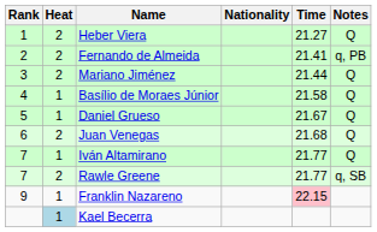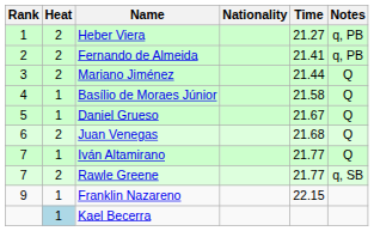 <table class="wikitable sortable" style="text-align:center">
 <tr>
 <th>Rank</th>
 <th>Heat</th>
 <th>Name</th>
 <th>Nationality</th>
 <th>Time</th>
 <th>Notes</th>
 </tr>
 <tr bgcolor=ccffcc>
 <td>1</td>
 <td>2</td>
 <td align=left><a href='#'>Heber Viera</a></td>
 <td align=left></td>
 <td>21.27</td>
-<td>Q</td>
+<td>q, PB</td>
 </tr>
 <tr bgcolor=ccffcc>
 <td>2</td>
 <td>2</td>
 <td align=left><a href='#'>Fernando de Almeida</a></td>
 <td align=left></td>
 <td>21.41</td>
 <td>q, PB</td>
 </tr>
 <tr bgcolor=ccffcc>
 <td>3</td>
 <td>2</td>
 <td align=left><a href='#'>Mariano Jiménez</a></td>
 <td align=left></td>
 <td>21.44</td>
 <td>Q</td>
 </tr>
 <tr bgcolor=ccffcc>
 <td>4</td>
 <td>1</td>
 <td align=left><a href='#'>Basílio de Moraes Júnior</a></td>
 <td align=left></td>
 <td>21.58</td>
 <td>Q</td>
 </tr>
 <tr bgcolor=ccffcc>
 <td>5</td>
 <td>1</td>
 <td align=left><a href='#'>Daniel Grueso</a></td>
 <td align=left></td>
 <td>21.67</td>
 <td>Q</td>
 </tr>
 <tr bgcolor=ddffdd>
 <td>6</td>
 <td>2</td>
 <td align=left><a href='#'>Juan Venegas</a></td>
 <td align=left></td>
 <td>21.68</td>
 <td>Q</td>
 </tr>
 <tr bgcolor=ccffcc>
 <td>7</td>
 <td>1</td>
 <td align=left><a href='#'>Iván Altamirano</a></td>
 <td align=left></td>
 <td>21.77</td>
 <td>Q</td>
 </tr>
 <tr bgcolor=ddffdd>
 <td>7</td>
 <td>2</td>
 <td align=left><a href='#'>Rawle Greene</a></td>
 <td align=left></td>
 <td>21.77</td>
 <td>q, SB</td>
 </tr>
 <tr>
 <td>9</td>
 <td>1</td>
 <td align=left><a href='#'>Franklin Nazareno</a></td>
 <td align=left></td>
-<td style="background: pink;">22.15</td>
+<td>22.15</td>
 <td></td>
 </tr>
 <tr>
 <td></td>
 <td style="background: lightblue;">1</td>
 <td align=left><a href='#'>Kael Becerra</a></td>
 <td align=left></td>
 <td></td>
 <td></td>
 </tr>
 </table>
